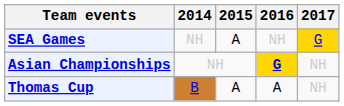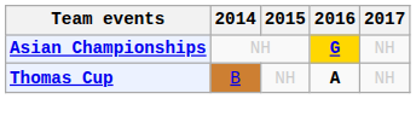 <table class="wikitable" style="font-size: 90%; text-align:center">
 <tr>
 <th>Team events</th>
 <th>2014</th>
 <th>2015</th>
 <th>2016</th>
 <th>2017</th>
-</tr>
-<tr>
-<td bgcolor="#ECF2FF"; align="left"><strong><a href='#'>SEA Games</a></strong></td>
-<td style=color:#ccc>NH</td>
-<td>A</td>
-<td style=color:#ccc>NH</td>
-<td bgcolor=gold><a href='#'>G</a></td>
 </tr>
 <tr>
 <td bgcolor="#ECF2FF"; align="left"><strong><a href='#'>Asian Championships</a></strong></td>
 <td colspan="2" style=color:#ccc>NH</td>
 <td bgcolor=gold><strong><a href='#'>G</a></strong></td>
 <td style=color:#ccc>NH</td>
 </tr>
 <tr>
 <td bgcolor="#ECF2FF"; align="left"><strong><a href='#'>Thomas Cup</a></strong></td>
 <td bgcolor=CD7F32><a href='#'>B</a></td>
-<td>A</td>
-<td>A</td>
+<td style=color:#ccc>NH</td>
+<td><strong>A</strong></td>
 <td style=color:#ccc>NH</td>
 </tr>
 </table>
